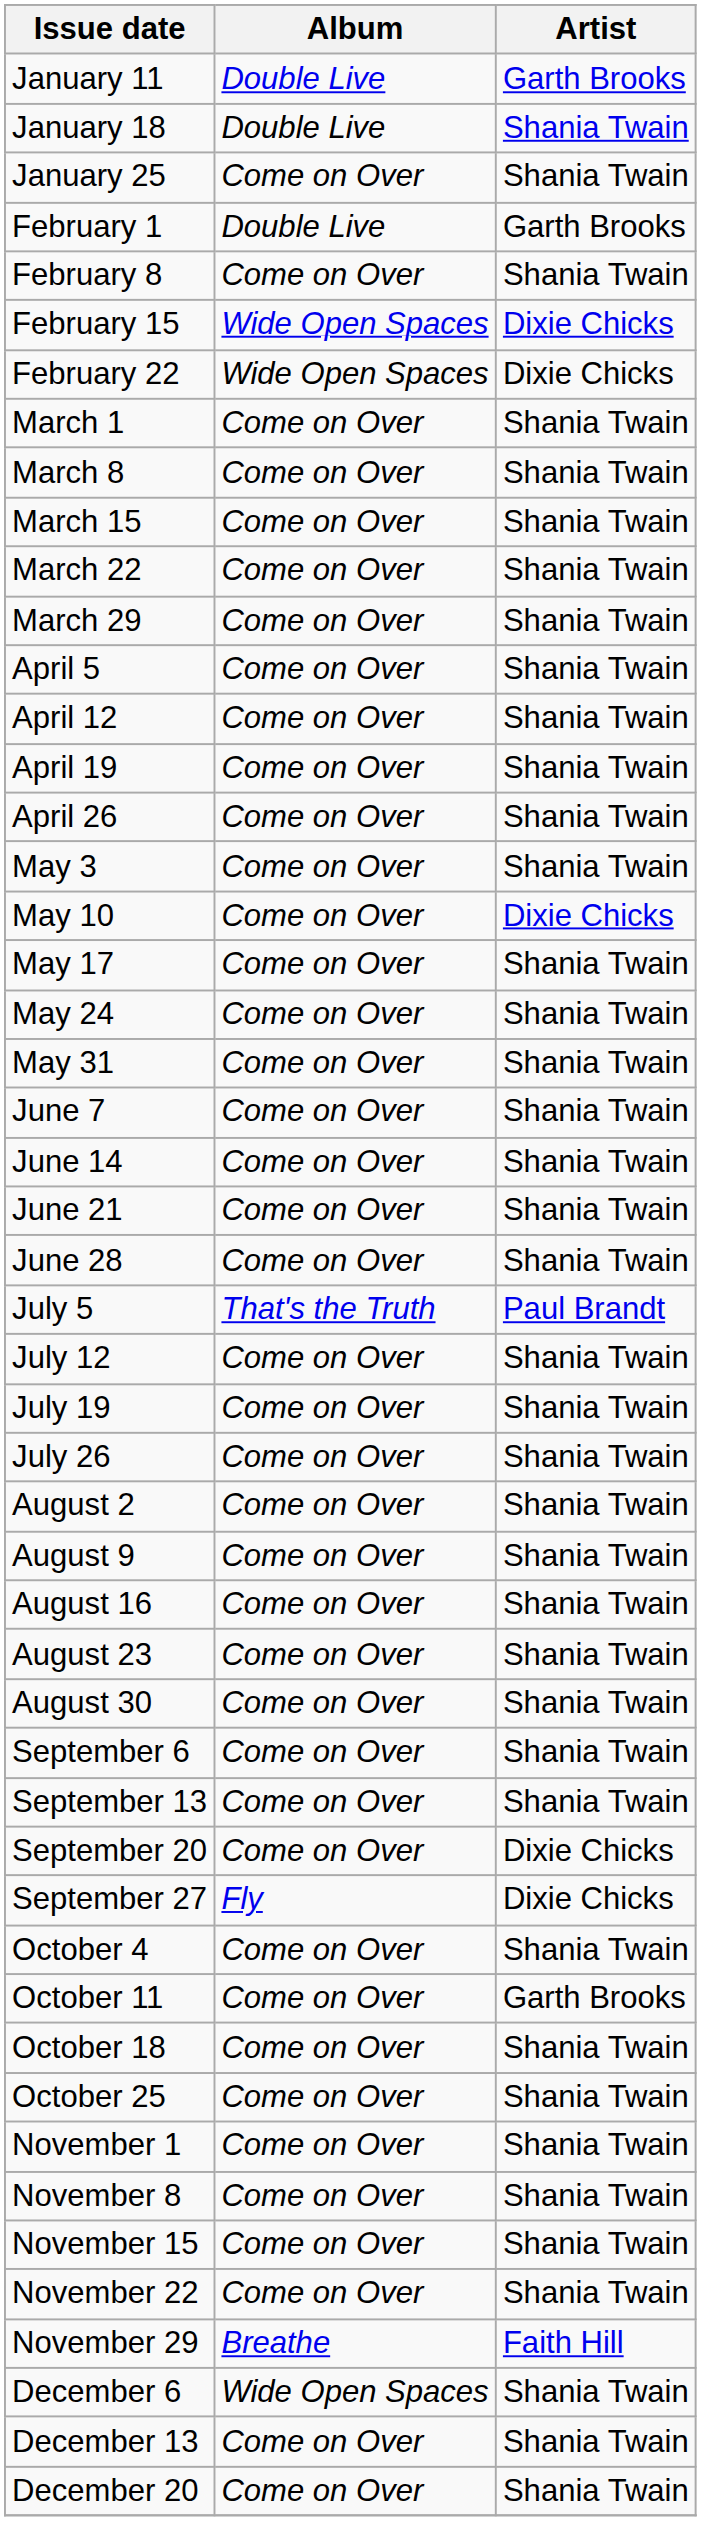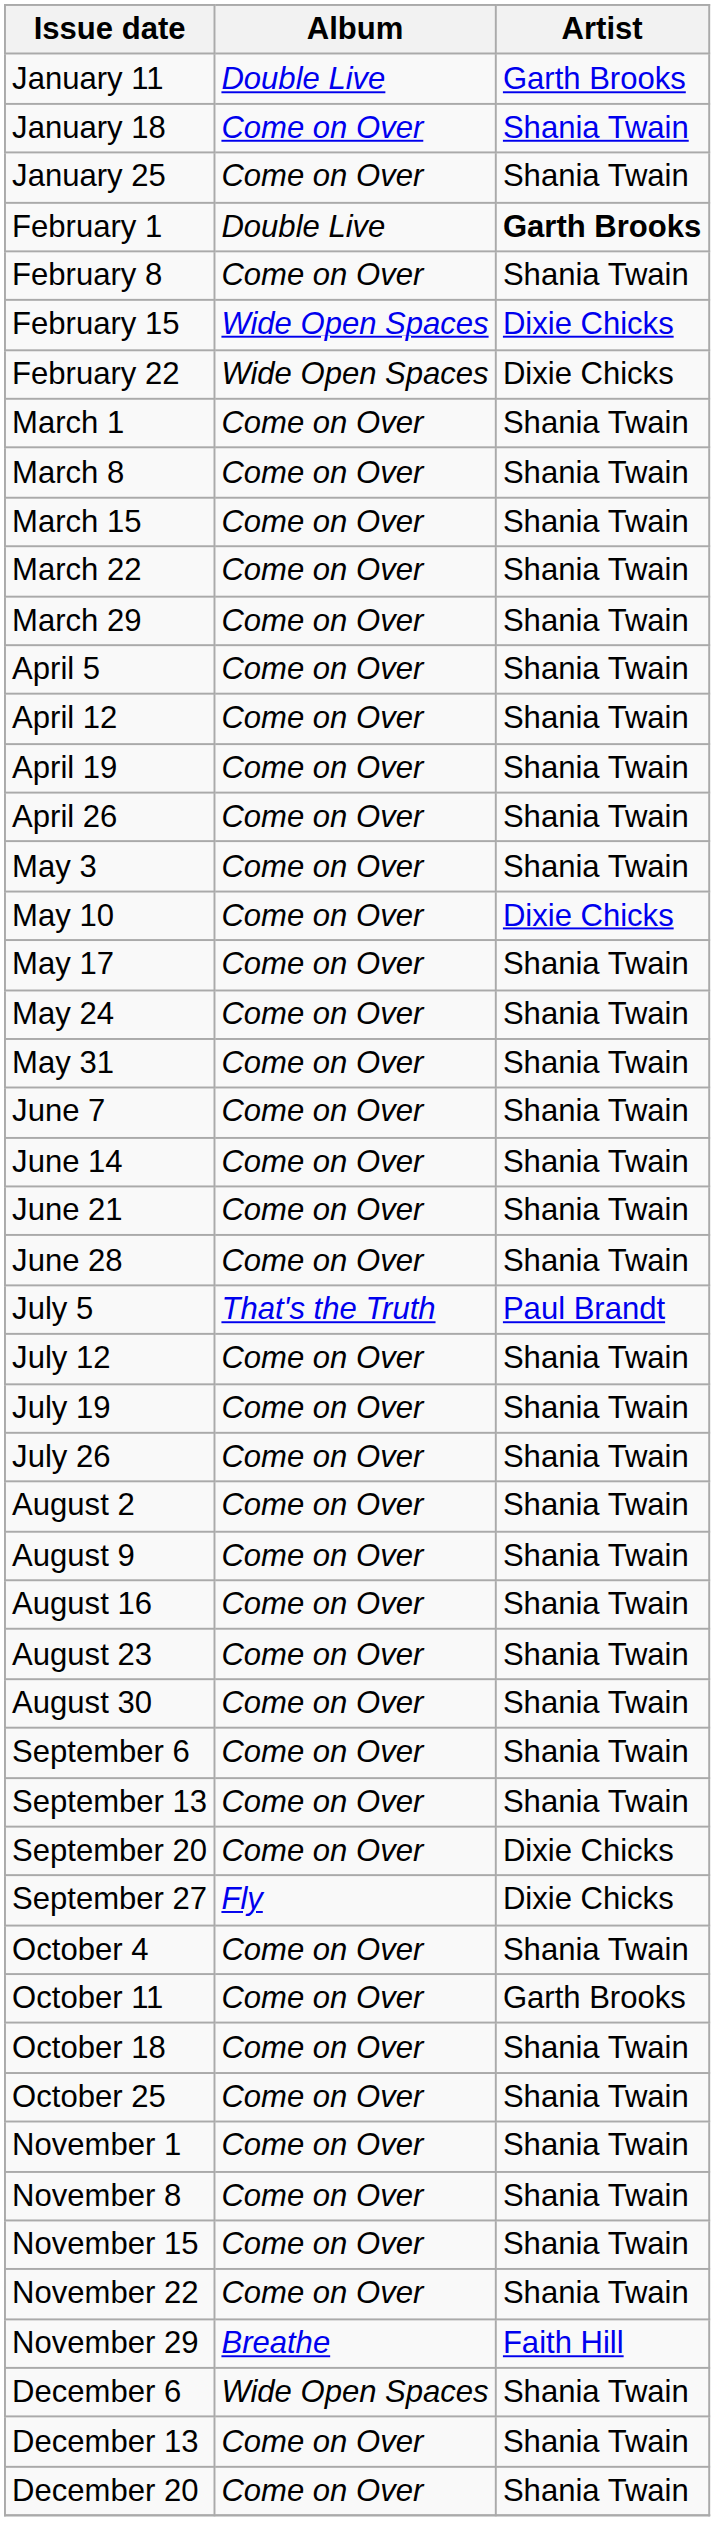 <table class="wikitable">
 <tr>
 <th>Issue date</th>
 <th>Album</th>
 <th>Artist</th>
 </tr>
 <tr>
 <td>January 11</td>
 <td><em><a href='#'>Double Live</a></em></td>
 <td><a href='#'>Garth Brooks</a></td>
 </tr>
 <tr>
 <td>January 18</td>
-<td><em>Double Live</em></td>
+<td><em><a href='#'>Come on Over</a></em></td>
 <td><a href='#'>Shania Twain</a></td>
 </tr>
 <tr>
 <td>January 25</td>
 <td><em>Come on Over</em></td>
 <td>Shania Twain</td>
 </tr>
 <tr>
 <td>February 1</td>
 <td><em>Double Live</em></td>
-<td>Garth Brooks</td>
+<td><strong>Garth Brooks</strong></td>
 </tr>
 <tr>
 <td>February 8</td>
 <td><em>Come on Over</em></td>
 <td>Shania Twain</td>
 </tr>
 <tr>
 <td>February 15</td>
 <td><em><a href='#'>Wide Open Spaces</a></em></td>
 <td><a href='#'>Dixie Chicks</a></td>
 </tr>
 <tr>
 <td>February 22</td>
 <td><em>Wide Open Spaces</em></td>
 <td>Dixie Chicks</td>
 </tr>
 <tr>
 <td>March 1</td>
 <td><em>Come on Over</em></td>
 <td>Shania Twain</td>
 </tr>
 <tr>
 <td>March 8</td>
 <td><em>Come on Over</em></td>
 <td>Shania Twain</td>
 </tr>
 <tr>
 <td>March 15</td>
 <td><em>Come on Over</em></td>
 <td>Shania Twain</td>
 </tr>
 <tr>
 <td>March 22</td>
 <td><em>Come on Over</em></td>
 <td>Shania Twain</td>
 </tr>
 <tr>
 <td>March 29</td>
 <td><em>Come on Over</em></td>
 <td>Shania Twain</td>
 </tr>
 <tr>
 <td>April 5</td>
 <td><em>Come on Over</em></td>
 <td>Shania Twain</td>
 </tr>
 <tr>
 <td>April 12</td>
 <td><em>Come on Over</em></td>
 <td>Shania Twain</td>
 </tr>
 <tr>
 <td>April 19</td>
 <td><em>Come on Over</em></td>
 <td>Shania Twain</td>
 </tr>
 <tr>
 <td>April 26</td>
 <td><em>Come on Over</em></td>
 <td>Shania Twain</td>
 </tr>
 <tr>
 <td>May 3</td>
 <td><em>Come on Over</em></td>
 <td>Shania Twain</td>
 </tr>
 <tr>
 <td>May 10</td>
 <td><em>Come on Over</em></td>
 <td><a href='#'>Dixie Chicks</a></td>
 </tr>
 <tr>
 <td>May 17</td>
 <td><em>Come on Over</em></td>
 <td>Shania Twain</td>
 </tr>
 <tr>
 <td>May 24</td>
 <td><em>Come on Over</em></td>
 <td>Shania Twain</td>
 </tr>
 <tr>
 <td>May 31</td>
 <td><em>Come on Over</em></td>
 <td>Shania Twain</td>
 </tr>
 <tr>
 <td>June 7</td>
 <td><em>Come on Over</em></td>
 <td>Shania Twain</td>
 </tr>
 <tr>
 <td>June 14</td>
 <td><em>Come on Over</em></td>
 <td>Shania Twain</td>
 </tr>
 <tr>
 <td>June 21</td>
 <td><em>Come on Over</em></td>
 <td>Shania Twain</td>
 </tr>
 <tr>
 <td>June 28</td>
 <td><em>Come on Over</em></td>
 <td>Shania Twain</td>
 </tr>
 <tr>
 <td>July 5</td>
 <td><em><a href='#'>That's the Truth</a></em></td>
 <td><a href='#'>Paul Brandt</a></td>
 </tr>
 <tr>
 <td>July 12</td>
 <td><em>Come on Over</em></td>
 <td>Shania Twain</td>
 </tr>
 <tr>
 <td>July 19</td>
 <td><em>Come on Over</em></td>
 <td>Shania Twain</td>
 </tr>
 <tr>
 <td>July 26</td>
 <td><em>Come on Over</em></td>
 <td>Shania Twain</td>
 </tr>
 <tr>
 <td>August 2</td>
 <td><em>Come on Over</em></td>
 <td>Shania Twain</td>
 </tr>
 <tr>
 <td>August 9</td>
 <td><em>Come on Over</em></td>
 <td>Shania Twain</td>
 </tr>
 <tr>
 <td>August 16</td>
 <td><em>Come on Over</em></td>
 <td>Shania Twain</td>
 </tr>
 <tr>
 <td>August 23</td>
 <td><em>Come on Over</em></td>
 <td>Shania Twain</td>
 </tr>
 <tr>
 <td>August 30</td>
 <td><em>Come on Over</em></td>
 <td>Shania Twain</td>
 </tr>
 <tr>
 <td>September 6</td>
 <td><em>Come on Over</em></td>
 <td>Shania Twain</td>
 </tr>
 <tr>
 <td>September 13</td>
 <td><em>Come on Over</em></td>
 <td>Shania Twain</td>
 </tr>
 <tr>
 <td>September 20</td>
 <td><em>Come on Over</em></td>
 <td>Dixie Chicks</td>
 </tr>
 <tr>
 <td>September 27</td>
 <td><em><a href='#'>Fly</a></em></td>
 <td>Dixie Chicks</td>
 </tr>
 <tr>
 <td>October 4</td>
 <td><em>Come on Over</em></td>
 <td>Shania Twain</td>
 </tr>
 <tr>
 <td>October 11</td>
 <td><em>Come on Over</em></td>
 <td>Garth Brooks</td>
 </tr>
 <tr>
 <td>October 18</td>
 <td><em>Come on Over</em></td>
 <td>Shania Twain</td>
 </tr>
 <tr>
 <td>October 25</td>
 <td><em>Come on Over</em></td>
 <td>Shania Twain</td>
 </tr>
 <tr>
 <td>November 1</td>
 <td><em>Come on Over</em></td>
 <td>Shania Twain</td>
 </tr>
 <tr>
 <td>November 8</td>
 <td><em>Come on Over</em></td>
 <td>Shania Twain</td>
 </tr>
 <tr>
 <td>November 15</td>
 <td><em>Come on Over</em></td>
 <td>Shania Twain</td>
 </tr>
 <tr>
 <td>November 22</td>
 <td><em>Come on Over</em></td>
 <td>Shania Twain</td>
 </tr>
 <tr>
 <td>November 29</td>
 <td><em><a href='#'>Breathe</a></em></td>
 <td><a href='#'>Faith Hill</a></td>
 </tr>
 <tr>
 <td>December 6</td>
 <td><em>Wide Open Spaces</em></td>
 <td>Shania Twain</td>
 </tr>
 <tr>
 <td>December 13</td>
 <td><em>Come on Over</em></td>
 <td>Shania Twain</td>
 </tr>
 <tr>
 <td>December 20</td>
 <td><em>Come on Over</em></td>
 <td>Shania Twain</td>
 </tr>
 <tr>
 </tr>
 </table>
